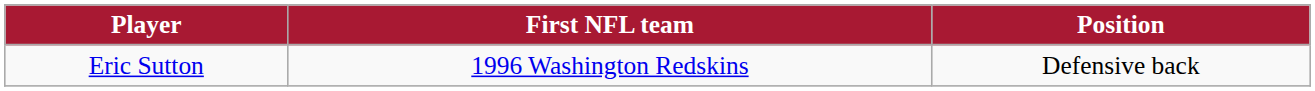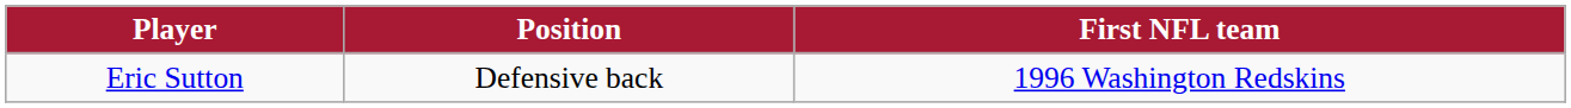 <table class="wikitable" width="65%">
 <tr>
 <th style="background:#A81933;color:#FFFFFF;">Player</th>
+<th style="background:#A81933;color:#FFFFFF;">Position</th>
 <th style="background:#A81933;color:#FFFFFF;">First NFL team</th>
-<th style="background:#A81933;color:#FFFFFF;">Position</th>
 </tr>
 <tr align="center" bgcolor="">
 <td><a href='#'>Eric Sutton</a></td>
+<td>Defensive back</td>
 <td><a href='#'>1996 Washington Redskins</a></td>
-<td>Defensive back</td>
 </tr>
 </table>
